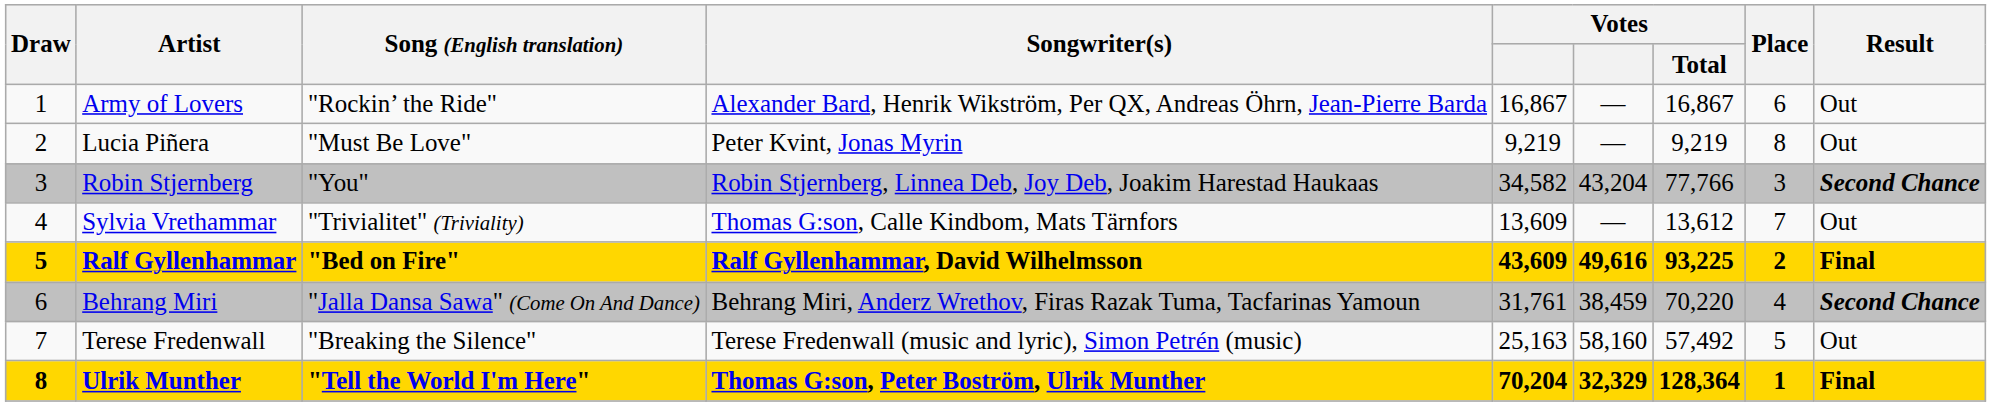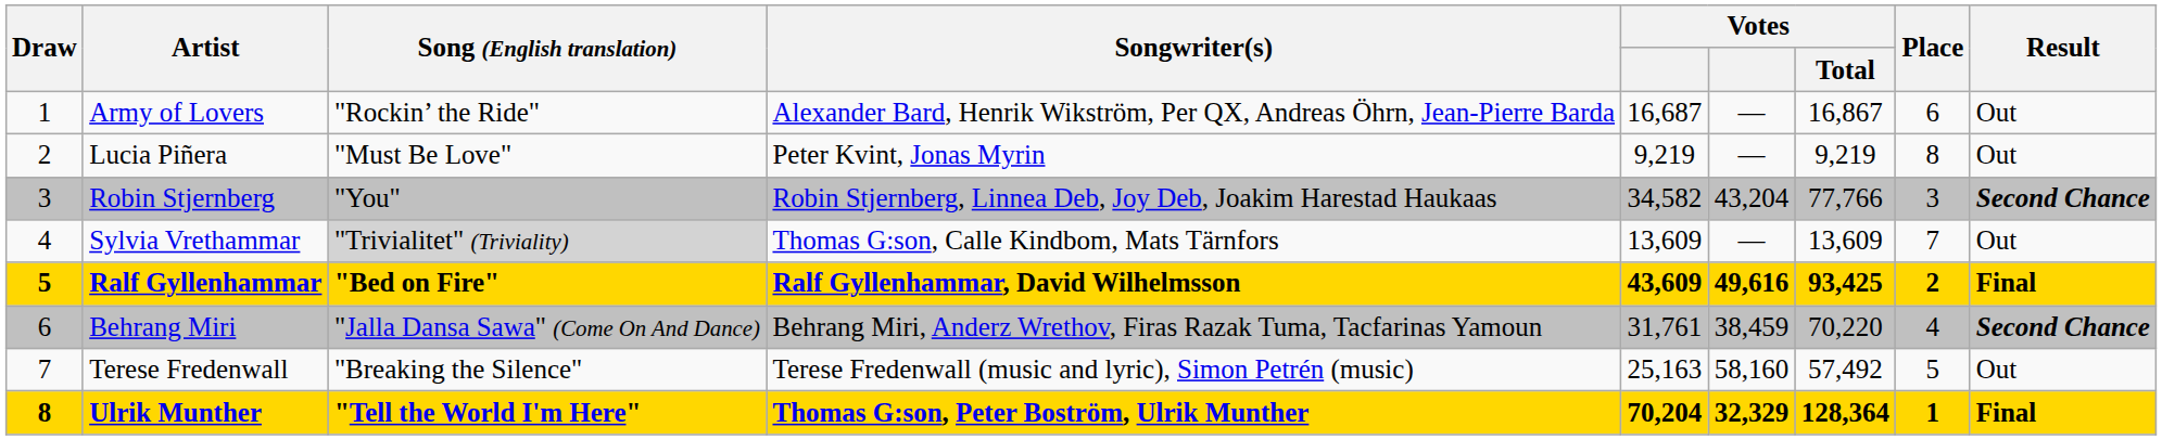 <table class="sortable wikitable" style="margin: 1em auto 1em auto; text-align:center;">
 <tr>
 <th rowspan="2">Draw</th>
 <th rowspan="2">Artist</th>
 <th rowspan="2">Song <small><em>(English translation)</em></small></th>
 <th rowspan="2">Songwriter(s)</th>
 <th colspan="3" class="unsortable">Votes</th>
 <th rowspan="2">Place</th>
 <th rowspan="2">Result</th>
 </tr>
 <tr>
 <th></th>
 <th></th>
 <th>Total</th>
 </tr>
 <tr>
 <td>1</td>
 <td align="left"><a href='#'>Army of Lovers</a></td>
 <td align="left">"Rockin’ the Ride"</td>
 <td align="left"><a href='#'>Alexander Bard</a>, Henrik Wikström, Per QX, Andreas Öhrn, <a href='#'>Jean-Pierre Barda</a></td>
-<td>16,867</td>
+<td>16,687</td>
 <td>—</td>
 <td>16,867</td>
 <td>6</td>
 <td align="left">Out</td>
 </tr>
 <tr>
 <td>2</td>
 <td align="left">Lucia Piñera</td>
 <td align="left">"Must Be Love"</td>
 <td align="left">Peter Kvint, <a href='#'>Jonas Myrin</a></td>
 <td>9,219</td>
 <td>—</td>
 <td>9,219</td>
 <td>8</td>
 <td align="left">Out</td>
 </tr>
 <tr style="background:silver;">
 <td>3</td>
 <td align="left"><a href='#'>Robin Stjernberg</a></td>
 <td align="left">"You"</td>
 <td align="left"><a href='#'>Robin Stjernberg</a>, <a href='#'>Linnea Deb</a>, <a href='#'>Joy Deb</a>, Joakim Harestad Haukaas</td>
 <td>34,582</td>
 <td>43,204</td>
 <td>77,766</td>
 <td>3</td>
 <td align="left"><strong><em>Second Chance</em></strong></td>
 </tr>
 <tr>
 <td>4</td>
 <td align="left"><a href='#'>Sylvia Vrethammar</a></td>
-<td align="left">"Trivialitet" <small><em>(Triviality)</em></small></td>
+<td align="left" style="background: lightgrey;">"Trivialitet" <small><em>(Triviality)</em></small></td>
 <td align="left"><a href='#'>Thomas G:son</a>, Calle Kindbom, Mats Tärnfors</td>
 <td>13,609</td>
 <td>—</td>
-<td>13,612</td>
+<td>13,609</td>
 <td>7</td>
 <td align="left">Out</td>
 </tr>
 <tr style="font-weight:bold;background:gold;">
 <td>5</td>
 <td align="left"><a href='#'>Ralf Gyllenhammar</a></td>
 <td align="left">"Bed on Fire"</td>
 <td align="left"><a href='#'>Ralf Gyllenhammar</a>, David Wilhelmsson</td>
 <td>43,609</td>
 <td>49,616</td>
-<td>93,225</td>
+<td>93,425</td>
 <td>2</td>
 <td align="left">Final</td>
 </tr>
 <tr style="background:silver;">
 <td>6</td>
 <td align="left"><a href='#'>Behrang Miri</a></td>
 <td align="left">"<a href='#'>Jalla Dansa Sawa</a>" <small><em>(Come On And Dance)</em></small></td>
 <td align="left">Behrang Miri, <a href='#'>Anderz Wrethov</a>, Firas Razak Tuma, Tacfarinas Yamoun</td>
 <td>31,761</td>
 <td>38,459</td>
 <td>70,220</td>
 <td>4</td>
 <td align="left"><strong><em>Second Chance</em></strong></td>
 </tr>
 <tr>
 <td>7</td>
 <td align="left">Terese Fredenwall</td>
 <td align="left">"Breaking the Silence"</td>
 <td align="left">Terese Fredenwall (music and lyric), <a href='#'>Simon Petrén</a> (music)</td>
 <td>25,163</td>
 <td>58,160</td>
 <td>57,492</td>
 <td>5</td>
 <td align="left">Out</td>
 </tr>
 <tr style="font-weight:bold;background:gold;">
 <td>8</td>
 <td align="left"><a href='#'>Ulrik Munther</a></td>
 <td align="left">"<a href='#'>Tell the World I'm Here</a>"</td>
 <td align="left"><a href='#'>Thomas G:son</a>, <a href='#'>Peter Boström</a>, <a href='#'>Ulrik Munther</a></td>
 <td>70,204</td>
 <td>32,329</td>
 <td>128,364</td>
 <td>1</td>
 <td align="left">Final</td>
 </tr>
 </table>
